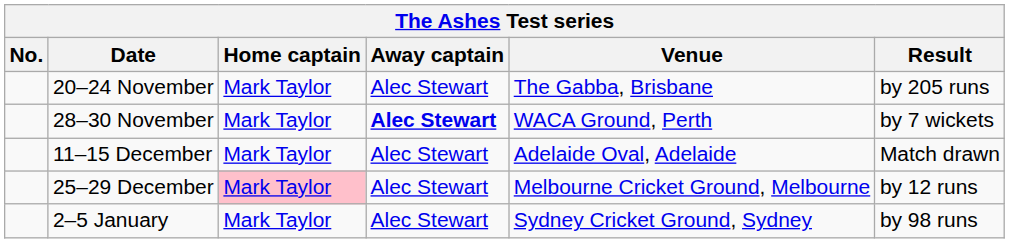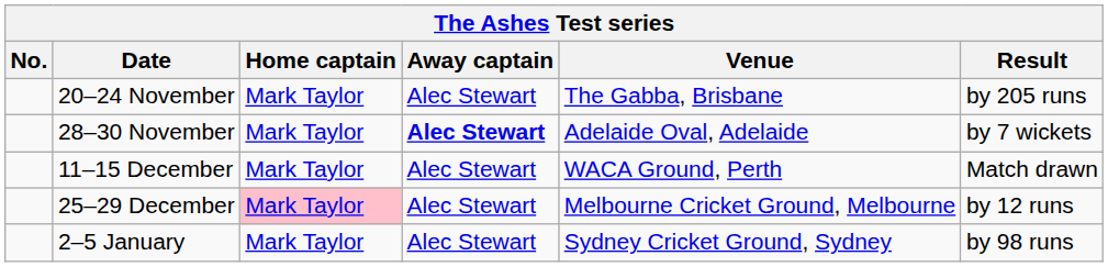 <table class="wikitable">
 <tr>
 <th colspan="9"><a href='#'>The Ashes</a> Test series</th>
 </tr>
 <tr>
 <th>No.</th>
 <th>Date</th>
 <th>Home captain</th>
 <th>Away captain</th>
 <th>Venue</th>
 <th>Result</th>
 </tr>
 <tr>
 <td></td>
 <td>20–24 November</td>
 <td><a href='#'>Mark Taylor</a></td>
 <td><a href='#'>Alec Stewart</a></td>
 <td><a href='#'>The Gabba</a>, <a href='#'>Brisbane</a></td>
 <td> by 205 runs</td>
 </tr>
 <tr>
 <td></td>
 <td>28–30 November</td>
 <td><a href='#'>Mark Taylor</a></td>
 <td><strong><a href='#'>Alec Stewart</a></strong></td>
-<td><a href='#'>WACA Ground</a>, <a href='#'>Perth</a></td>
+<td><a href='#'>Adelaide Oval</a>, <a href='#'>Adelaide</a></td>
 <td> by 7 wickets</td>
 </tr>
 <tr>
 <td></td>
 <td>11–15 December</td>
 <td><a href='#'>Mark Taylor</a></td>
 <td><a href='#'>Alec Stewart</a></td>
-<td><a href='#'>Adelaide Oval</a>, <a href='#'>Adelaide</a></td>
+<td><a href='#'>WACA Ground</a>, <a href='#'>Perth</a></td>
 <td>Match drawn</td>
 </tr>
 <tr>
 <td></td>
 <td>25–29 December</td>
 <td style="background: pink;"><a href='#'>Mark Taylor</a></td>
 <td><a href='#'>Alec Stewart</a></td>
 <td><a href='#'>Melbourne Cricket Ground</a>, <a href='#'>Melbourne</a></td>
 <td> by 12 runs</td>
 </tr>
 <tr>
 <td></td>
 <td>2–5 January</td>
 <td><a href='#'>Mark Taylor</a></td>
 <td><a href='#'>Alec Stewart</a></td>
 <td><a href='#'>Sydney Cricket Ground</a>, <a href='#'>Sydney</a></td>
 <td> by 98 runs</td>
 </tr>
 </table>
